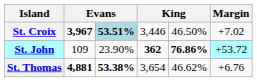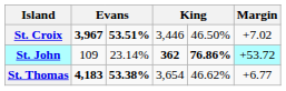 <table class=wikitable>
 <tr>
 <th>Island</th>
 <th colspan=2>Evans</th>
 <th colspan=2>King</th>
 <th>Margin</th>
 </tr>
 <tr align=center>
 <th><a href='#'>St. Croix</a></th>
 <td><strong>3,967</strong></td>
-<td style="background: lightblue;"><strong>53.51%</strong></td>
+<td><strong>53.51%</strong></td>
 <td>3,446</td>
 <td>46.50%</td>
 <td>+7.02</td>
 </tr>
 <tr align=center>
 <th style="background-color:#b0feff"><a href='#'>St. John</a></th>
 <td>109</td>
-<td>23.90%</td>
+<td>23.14%</td>
 <td><strong>362</strong></td>
 <td><strong>76.86%</strong></td>
 <td style="background-color:#b0feff">+53.72</td>
 </tr>
 <tr align=center>
 <th><a href='#'>St. Thomas</a></th>
-<td><strong>4,881</strong></td>
+<td><strong>4,183</strong></td>
 <td><strong>53.38%</strong></td>
 <td>3,654</td>
 <td>46.62%</td>
-<td>+6.76</td>
+<td>+6.77</td>
 </tr>
 </table>
